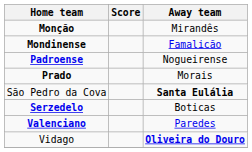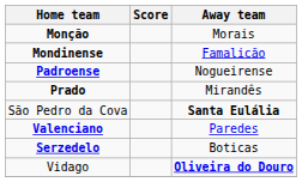 <table class="wikitable" style="text-align: center">
 <tr>
 <th>Home team</th>
 <th>Score</th>
 <th>Away team</th>
 </tr>
 <tr>
 <td><strong>Monção</strong> </td>
 <td></td>
-<td>Mirandês </td>
+<td>Morais </td>
 </tr>
 <tr>
 <td><strong>Mondinense</strong> </td>
 <td></td>
 <td><a href='#'>Famalicão</a> </td>
 </tr>
 <tr>
 <td><strong><a href='#'>Padroense</a></strong> </td>
 <td></td>
 <td>Nogueirense </td>
 </tr>
 <tr>
 <td><strong>Prado</strong> </td>
 <td></td>
-<td>Morais </td>
+<td>Mirandês </td>
 </tr>
 <tr>
 <td>São Pedro da Cova </td>
 <td></td>
 <td><strong>Santa Eulália</strong> </td>
 </tr>
 <tr>
+<td><strong><a href='#'>Valenciano</a></strong> </td>
+<td></td>
+<td><a href='#'>Paredes</a> </td>
+</tr>
+<tr>
 <td><strong><a href='#'>Serzedelo</a></strong> </td>
 <td></td>
 <td>Boticas </td>
-</tr>
-<tr>
-<td><strong><a href='#'>Valenciano</a></strong> </td>
-<td></td>
-<td><a href='#'>Paredes</a> </td>
 </tr>
 <tr>
 <td>Vidago </td>
 <td></td>
 <td><strong><a href='#'>Oliveira do Douro</a></strong> </td>
 </tr>
 <tr>
 </tr>
 </table>
